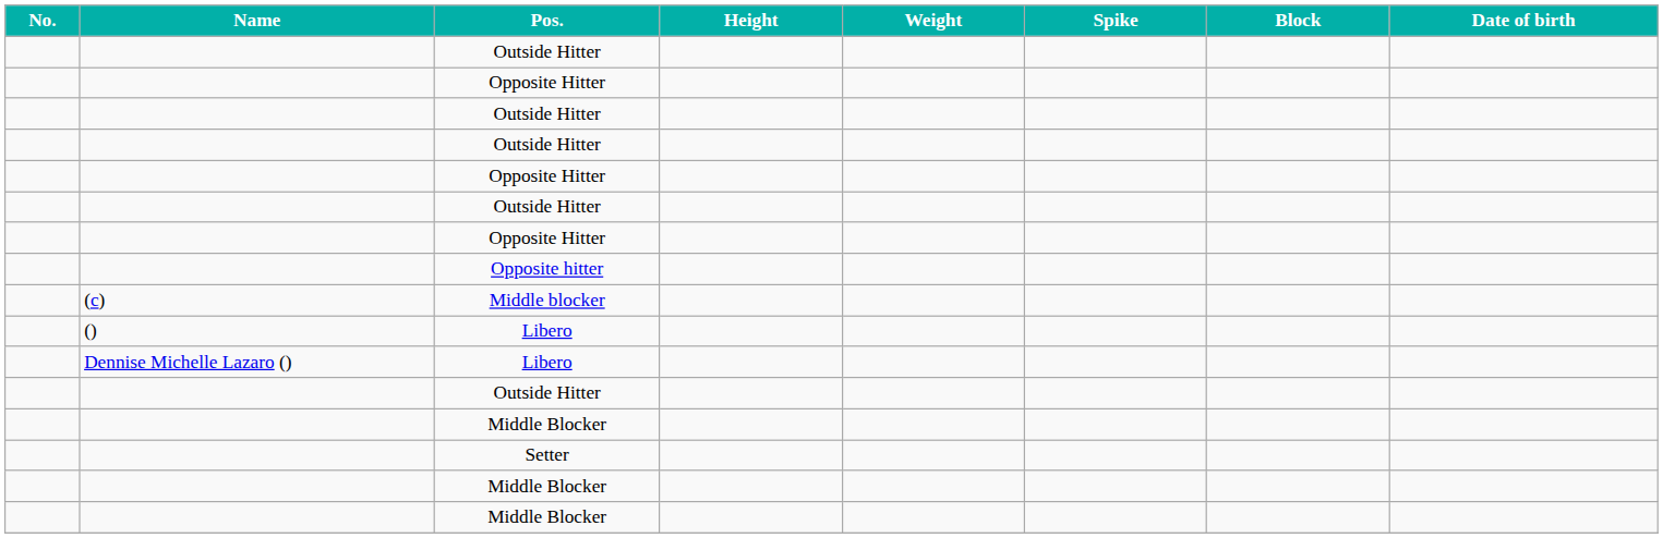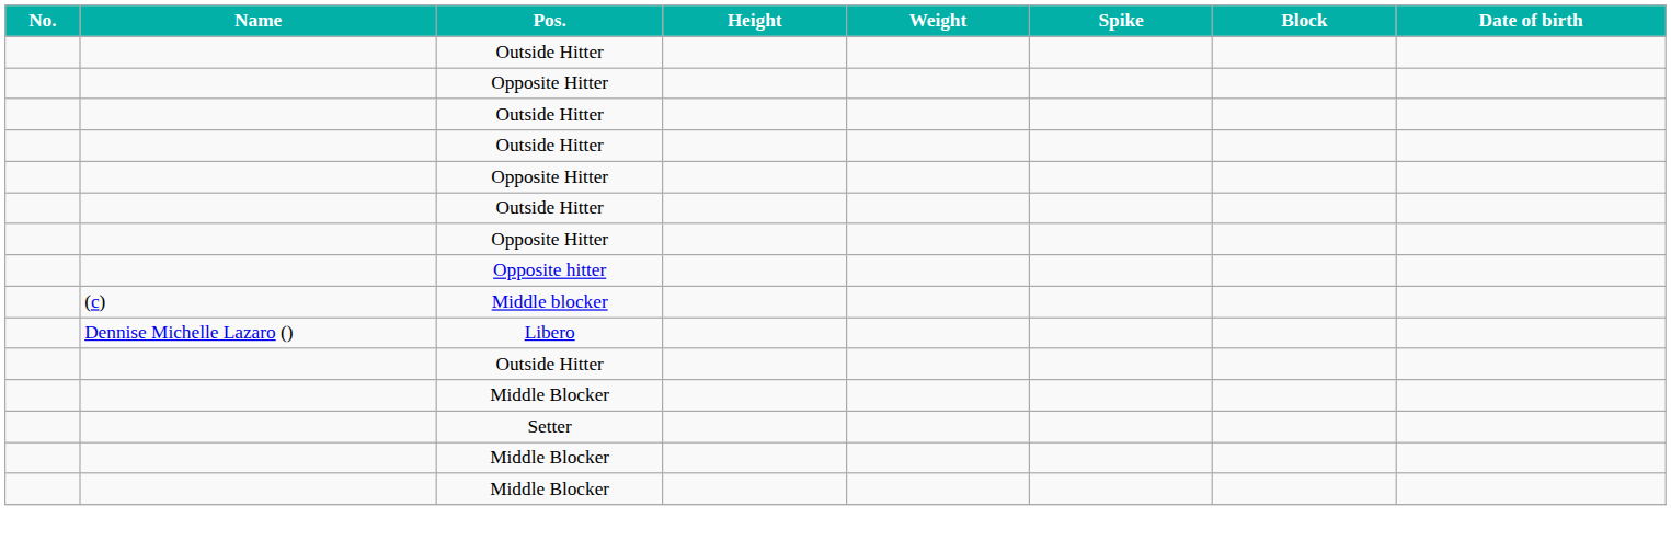 <table class="wikitable sortable" style="font-size:90%; text-align:center; width:100%;">
 <tr>
 <th style="width:3em; background:#02B0A8; color:white;">No.</th>
 <th style="width:16em; background:#02B0A8; color:white;">Name</th>
 <th style="width:10em; background:#02B0A8; color:white;">Pos.</th>
 <th style="width:8em; background:#02B0A8; color:white;">Height</th>
 <th style="width:8em; background:#02B0A8; color:white;">Weight</th>
 <th style="width:8em; background:#02B0A8; color:white;">Spike</th>
 <th style="width:8em; background:#02B0A8; color:white;">Block</th>
 <th style="width:12em; background:#02B0A8; color:white;">Date of birth</th>
 </tr>
 <tr>
 <td></td>
 <td align=left> </td>
 <td>Outside Hitter</td>
 <td></td>
 <td></td>
 <td></td>
 <td></td>
 <td align=right></td>
 </tr>
 <tr>
 <td></td>
 <td align=left> </td>
 <td>Opposite Hitter</td>
 <td></td>
 <td></td>
 <td></td>
 <td></td>
 <td align=right></td>
 </tr>
 <tr>
 <td></td>
 <td align=left> </td>
 <td>Outside Hitter</td>
 <td></td>
 <td></td>
 <td></td>
 <td></td>
 <td align=right></td>
 </tr>
 <tr>
 <td></td>
 <td align=left> </td>
 <td>Outside Hitter</td>
 <td></td>
 <td></td>
 <td></td>
 <td></td>
 <td align=right></td>
 </tr>
 <tr>
 <td></td>
 <td align=left> </td>
 <td>Opposite Hitter</td>
 <td></td>
 <td></td>
 <td></td>
 <td></td>
 <td align=right></td>
 </tr>
 <tr>
 <td></td>
 <td align=left> </td>
 <td>Outside Hitter</td>
 <td></td>
 <td></td>
 <td></td>
 <td></td>
 <td align=right></td>
 </tr>
 <tr>
 <td></td>
 <td align=left> </td>
 <td>Opposite Hitter</td>
 <td></td>
 <td></td>
 <td></td>
 <td></td>
 <td align=right></td>
 </tr>
 <tr>
 <td></td>
 <td align=left> </td>
 <td><a href='#'>Opposite hitter</a></td>
 <td></td>
 <td></td>
 <td></td>
 <td></td>
 <td align=right></td>
 </tr>
 <tr>
 <td></td>
 <td align=left>  (<a href='#'>c</a>)</td>
 <td><a href='#'>Middle blocker</a></td>
 <td></td>
 <td></td>
 <td></td>
 <td></td>
 <td align=right></td>
 </tr>
 <tr>
 <td></td>
-<td align=left>  ()</td>
-<td><a href='#'>Libero</a></td>
-<td></td>
-<td></td>
-<td></td>
-<td></td>
-<td align=right></td>
-</tr>
-<tr>
-<td></td>
 <td align=left> <a href='#'>Dennise Michelle Lazaro</a> ()</td>
 <td><a href='#'>Libero</a></td>
 <td></td>
 <td></td>
 <td></td>
 <td></td>
 <td align=right></td>
 </tr>
 <tr>
 <td></td>
 <td align=left> </td>
 <td>Outside Hitter</td>
 <td></td>
 <td></td>
 <td></td>
 <td></td>
 <td align=right></td>
 </tr>
 <tr>
 <td></td>
 <td align=left> </td>
 <td>Middle Blocker</td>
 <td></td>
 <td></td>
 <td></td>
 <td></td>
 <td align=right></td>
 </tr>
 <tr>
 <td></td>
 <td align=left> </td>
 <td>Setter</td>
 <td></td>
 <td></td>
 <td></td>
 <td></td>
 <td align=right></td>
 </tr>
 <tr>
 <td></td>
 <td align=left> </td>
 <td>Middle Blocker</td>
 <td></td>
 <td></td>
 <td></td>
 <td></td>
 <td align=right></td>
 </tr>
 <tr>
 <td></td>
 <td align=left> </td>
 <td>Middle Blocker</td>
 <td></td>
 <td></td>
 <td></td>
 <td></td>
 <td align=right></td>
 </tr>
 <tr>
 </tr>
 </table>
